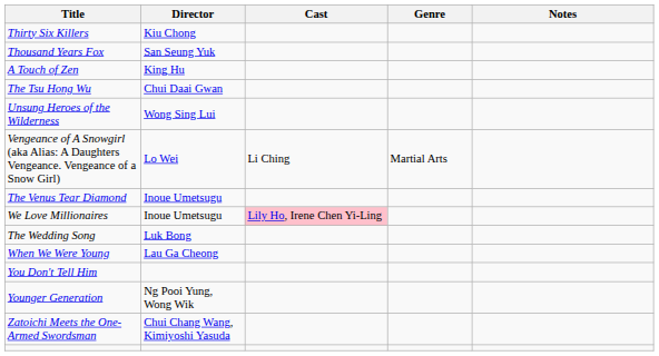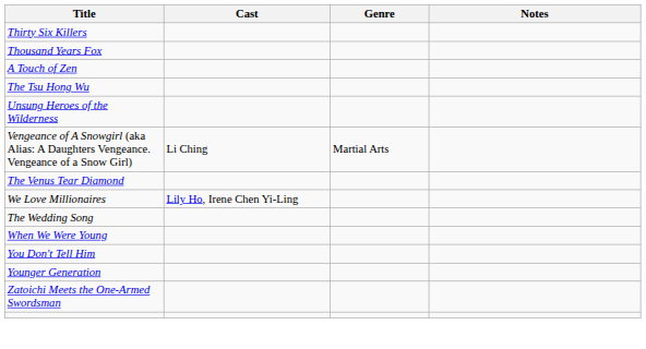 <table class="wikitable" width= "100%">
 <tr>
 <th width=21%>Title</th>
-<th width=16%>Director</th>
 <th width=22%>Cast</th>
 <th width=13%>Genre</th>
 <th width=28%>Notes</th>
 </tr>
 <tr>
 <td><em><a href='#'>Thirty Six Killers</a></em></td>
-<td><a href='#'>Kiu Chong</a></td>
 <td></td>
 <td></td>
 <td></td>
 </tr>
 <tr>
 <td><em><a href='#'>Thousand Years Fox</a></em></td>
-<td><a href='#'>San Seung Yuk</a></td>
 <td></td>
 <td></td>
 <td></td>
 </tr>
 <tr>
 <td><em><a href='#'>A Touch of Zen</a></em></td>
-<td><a href='#'>King Hu</a></td>
 <td></td>
 <td></td>
 <td></td>
 </tr>
 <tr>
 <td><em><a href='#'>The Tsu Hong Wu</a></em></td>
-<td><a href='#'>Chui Daai Gwan</a></td>
 <td></td>
 <td></td>
 <td></td>
 </tr>
 <tr>
 <td><em><a href='#'>Unsung Heroes of the Wilderness</a></em></td>
-<td><a href='#'>Wong Sing Lui</a></td>
 <td></td>
 <td></td>
 <td></td>
 </tr>
 <tr>
 <td><em>Vengeance of A Snowgirl</em> (aka Alias: A Daughters Vengeance. Vengeance of a Snow Girl)</td>
-<td><a href='#'>Lo Wei</a></td>
 <td>Li Ching</td>
 <td>Martial Arts</td>
 <td></td>
 </tr>
 <tr>
 <td><em><a href='#'>The Venus Tear Diamond</a></em></td>
-<td><a href='#'>Inoue Umetsugu</a></td>
 <td></td>
 <td></td>
 <td></td>
 </tr>
 <tr>
 <td><em>We Love Millionaires</em></td>
-<td>Inoue Umetsugu</td>
-<td style="background: pink;"><a href='#'>Lily Ho</a>, Irene Chen Yi-Ling</td>
+<td><a href='#'>Lily Ho</a>, Irene Chen Yi-Ling</td>
 <td></td>
 <td></td>
 </tr>
 <tr>
 <td><em>The Wedding Song</em></td>
-<td><a href='#'>Luk Bong</a></td>
 <td></td>
 <td></td>
 <td></td>
 </tr>
 <tr>
 <td><em><a href='#'>When We Were Young</a></em></td>
-<td><a href='#'>Lau Ga Cheong</a></td>
 <td></td>
 <td></td>
 <td></td>
 </tr>
 <tr>
 <td><em><a href='#'>You Don't Tell Him</a></em></td>
 <td></td>
 <td></td>
 <td></td>
-<td></td>
 </tr>
 <tr>
 <td><em><a href='#'>Younger Generation</a></em></td>
-<td>Ng Pooi Yung, Wong Wik</td>
 <td></td>
 <td></td>
 <td></td>
 </tr>
 <tr>
 <td><em><a href='#'>Zatoichi Meets the One-Armed Swordsman</a></em></td>
-<td><a href='#'>Chui Chang Wang</a>, <a href='#'>Kimiyoshi Yasuda</a></td>
 <td></td>
 <td></td>
 <td></td>
 </tr>
 <tr>
 <td></td>
 <td></td>
 <td></td>
 <td></td>
-<td></td>
 </tr>
 </table>
